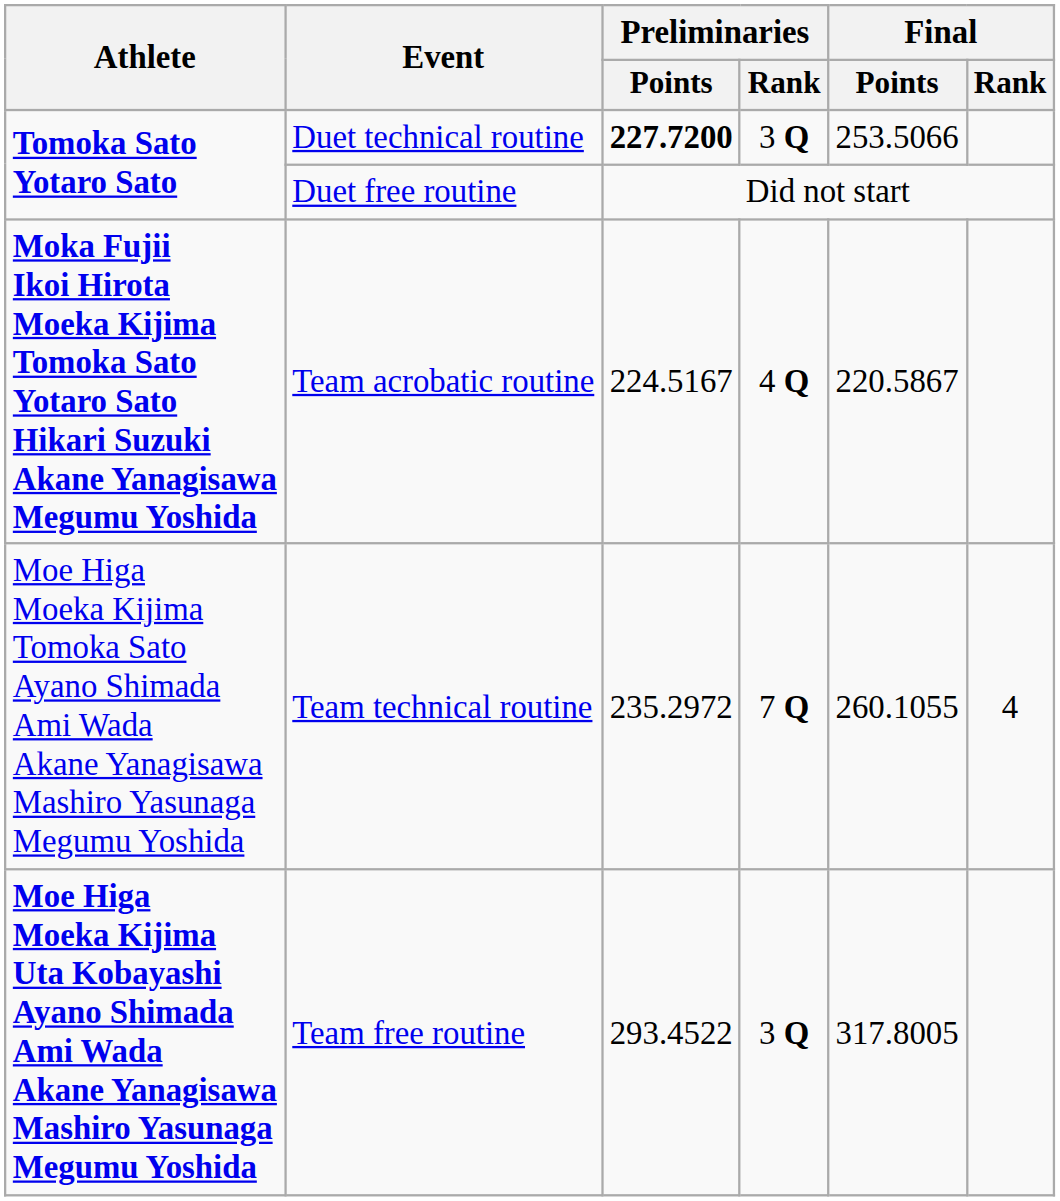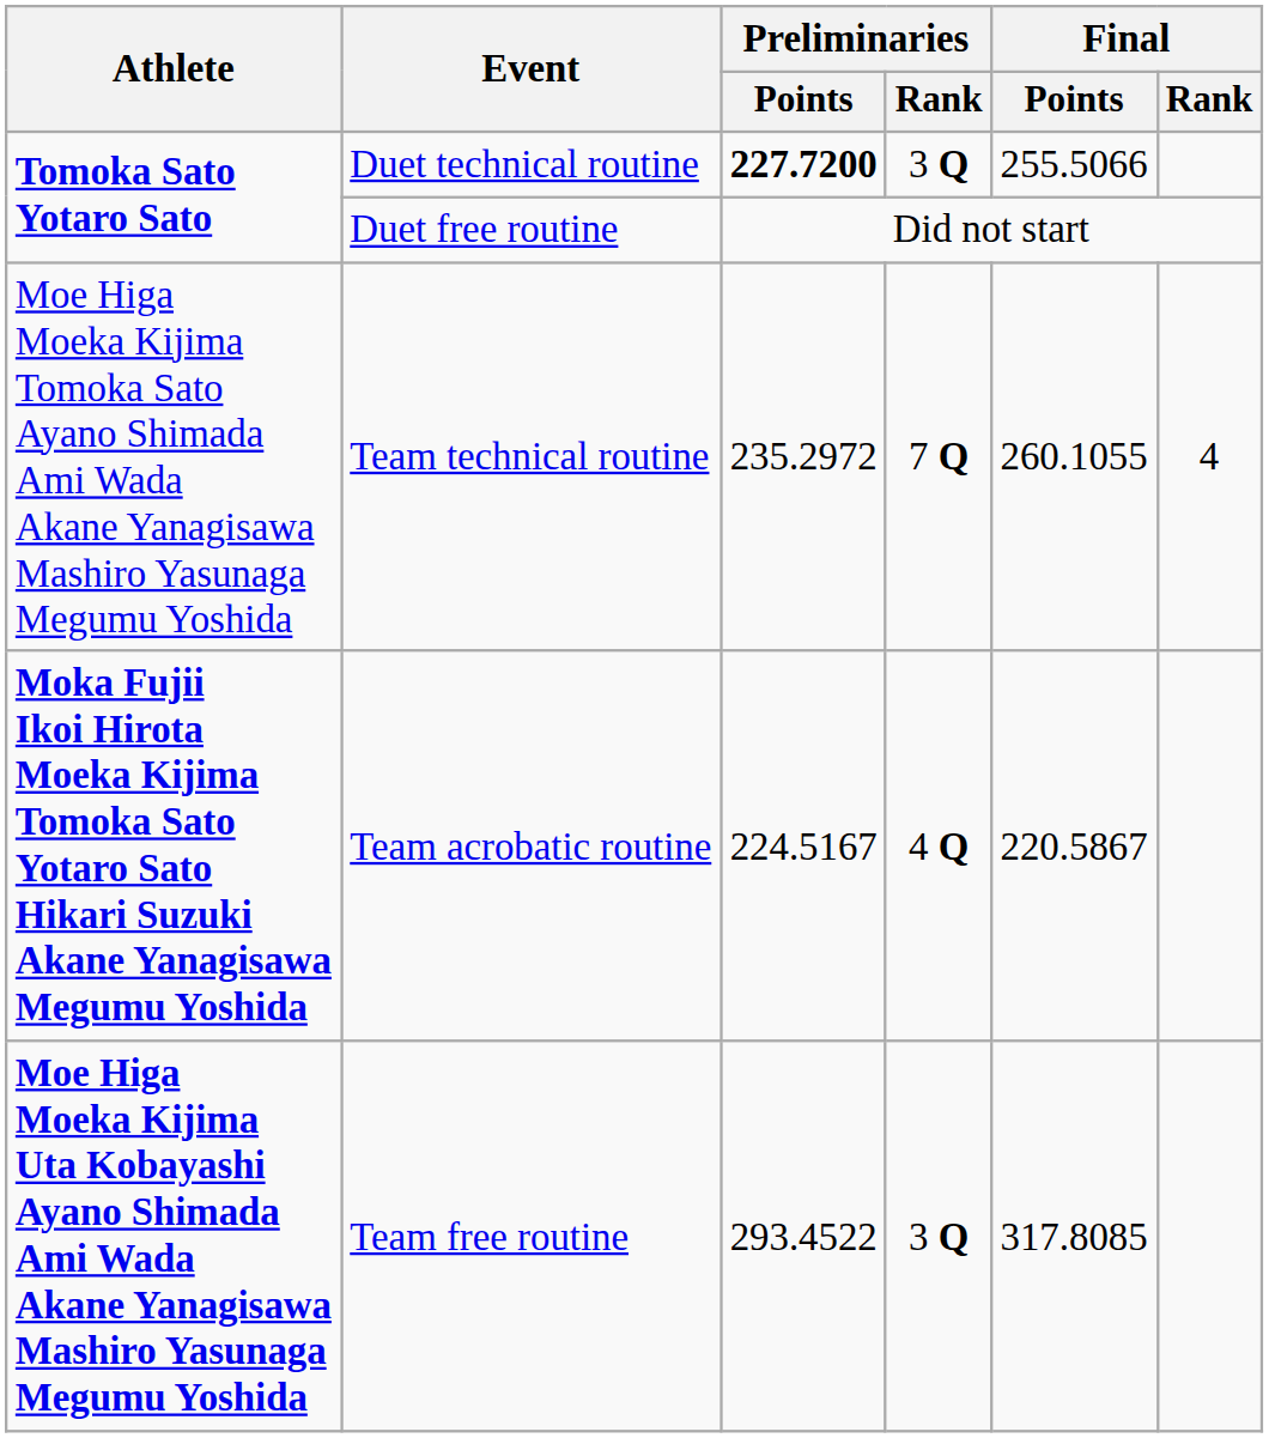 <table class="wikitable" style="text-align:center; font-size:90%;">
 <tr>
 <th rowspan="2">Athlete</th>
 <th rowspan="2">Event</th>
 <th colspan="2">Preliminaries</th>
 <th colspan="2">Final</th>
 </tr>
 <tr style="font-size:95%">
 <th>Points</th>
 <th>Rank</th>
 <th>Points</th>
 <th>Rank</th>
 </tr>
 <tr>
 <td align=left rowspan=2><strong><a href='#'>Tomoka Sato</a><br> <a href='#'>Yotaro Sato</a></strong></td>
 <td align=left><a href='#'>Duet technical routine</a></td>
 <td><strong>227.7200</strong></td>
 <td>3 <strong>Q</strong></td>
-<td>253.5066</td>
+<td>255.5066</td>
 <td></td>
 </tr>
 <tr>
 <td align=left><a href='#'>Duet free routine</a></td>
 <td colspan=4>Did not start</td>
+</tr>
+<tr>
+<td align=left><a href='#'>Moe Higa</a><br> <a href='#'>Moeka Kijima</a><br> <a href='#'>Tomoka Sato</a><br> <a href='#'>Ayano Shimada</a><br> <a href='#'>Ami Wada</a><br> <a href='#'>Akane Yanagisawa</a><br> <a href='#'>Mashiro Yasunaga</a><br> <a href='#'>Megumu Yoshida</a></td>
+<td align=left><a href='#'>Team technical routine</a></td>
+<td>235.2972</td>
+<td>7 <strong>Q</strong></td>
+<td>260.1055</td>
+<td>4</td>
 </tr>
 <tr>
 <td align=left><strong><a href='#'>Moka Fujii</a><br> <a href='#'>Ikoi Hirota</a><br> <a href='#'>Moeka Kijima</a> <br> <a href='#'>Tomoka Sato</a><br> <a href='#'>Yotaro Sato</a><br> <a href='#'>Hikari Suzuki</a><br> <a href='#'>Akane Yanagisawa</a><br> <a href='#'>Megumu Yoshida</a></strong></td>
 <td align=left><a href='#'>Team acrobatic routine</a></td>
 <td>224.5167</td>
 <td>4 <strong>Q</strong></td>
 <td>220.5867</td>
 <td></td>
 </tr>
 <tr>
-<td align=left><a href='#'>Moe Higa</a><br> <a href='#'>Moeka Kijima</a><br> <a href='#'>Tomoka Sato</a><br> <a href='#'>Ayano Shimada</a><br> <a href='#'>Ami Wada</a><br> <a href='#'>Akane Yanagisawa</a><br> <a href='#'>Mashiro Yasunaga</a><br> <a href='#'>Megumu Yoshida</a></td>
-<td align=left><a href='#'>Team technical routine</a></td>
-<td>235.2972</td>
-<td>7 <strong>Q</strong></td>
-<td>260.1055</td>
-<td>4</td>
-</tr>
-<tr>
 <td align=left><strong><a href='#'>Moe Higa</a><br> <a href='#'>Moeka Kijima</a><br> <a href='#'>Uta Kobayashi</a><br> <a href='#'>Ayano Shimada</a><br> <a href='#'>Ami Wada</a><br> <a href='#'>Akane Yanagisawa</a><br> <a href='#'>Mashiro Yasunaga</a><br> <a href='#'>Megumu Yoshida</a></strong></td>
 <td align=left><a href='#'>Team free routine</a></td>
 <td>293.4522</td>
 <td>3 <strong>Q</strong></td>
-<td>317.8005</td>
+<td>317.8085</td>
 <td></td>
 </tr>
 </table>
